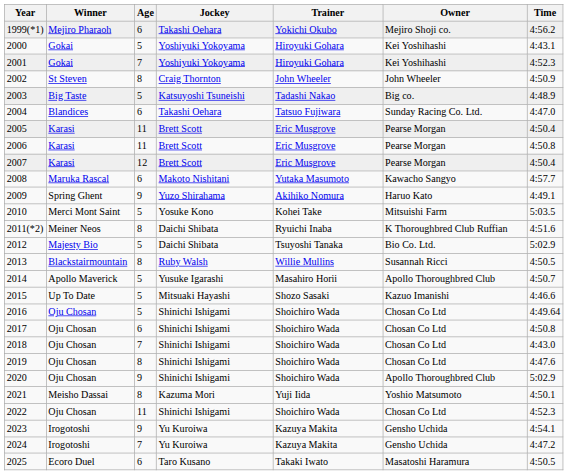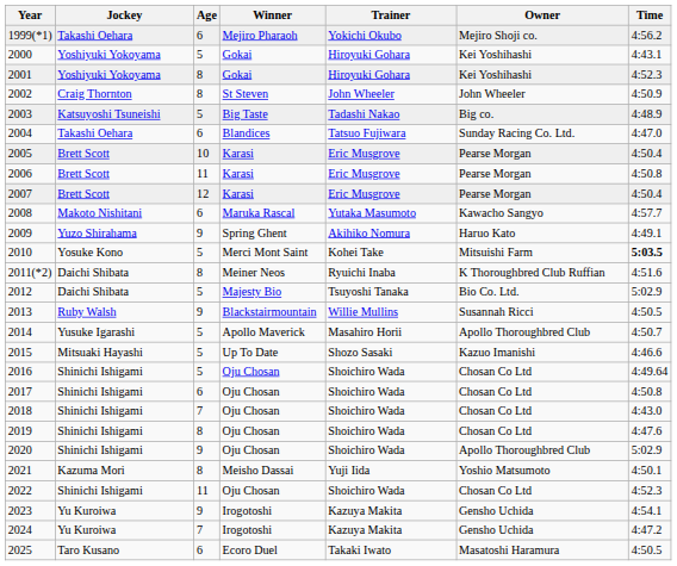 <table class="wikitable sortable" style="font-size:90%">
 <tr>
 <th style="width:36px">Year<br></th>
+<th style="width:160px">Jockey<br></th>
+<th>Age<br></th>
 <th style="width:120px">Winner<br></th>
-<th>Age<br></th>
-<th style="width:160px">Jockey<br></th>
 <th style="width:150px">Trainer<br></th>
 <th style="width:200px">Owner<br></th>
 <th>Time<br></th>
 </tr>
 <tr bgcolor="#EFEFEF">
 <td>1999(*1)</td>
+<td><a href='#'>Takashi Oehara</a></td>
+<td>6</td>
 <td><a href='#'>Mejiro Pharaoh</a></td>
-<td>6</td>
-<td><a href='#'>Takashi Oehara</a></td>
 <td><a href='#'>Yokichi Okubo</a></td>
 <td>Mejiro Shoji co.</td>
 <td>4:56.2</td>
 </tr>
 <tr>
 <td>2000</td>
+<td><a href='#'>Yoshiyuki Yokoyama</a></td>
+<td>5</td>
 <td><a href='#'>Gokai</a></td>
-<td>5</td>
-<td><a href='#'>Yoshiyuki Yokoyama</a></td>
 <td><a href='#'>Hiroyuki Gohara</a></td>
 <td>Kei Yoshihashi</td>
 <td>4:43.1</td>
 </tr>
 <tr bgcolor="#EFEFEF">
 <td>2001</td>
+<td><a href='#'>Yoshiyuki Yokoyama</a></td>
+<td>8</td>
 <td><a href='#'>Gokai</a></td>
-<td>7</td>
-<td><a href='#'>Yoshiyuki Yokoyama</a></td>
 <td><a href='#'>Hiroyuki Gohara</a></td>
 <td>Kei Yoshihashi</td>
 <td>4:52.3</td>
 </tr>
 <tr>
 <td>2002</td>
+<td><a href='#'>Craig Thornton</a></td>
+<td>8</td>
 <td><a href='#'>St Steven</a></td>
-<td>8</td>
-<td><a href='#'>Craig Thornton</a></td>
 <td><a href='#'>John Wheeler</a></td>
 <td>John Wheeler</td>
 <td>4:50.9</td>
 </tr>
 <tr bgcolor="#EFEFEF">
 <td>2003</td>
+<td><a href='#'>Katsuyoshi Tsuneishi</a></td>
+<td>5</td>
 <td><a href='#'>Big Taste</a></td>
-<td>5</td>
-<td><a href='#'>Katsuyoshi Tsuneishi</a></td>
 <td><a href='#'>Tadashi Nakao</a></td>
 <td>Big co.</td>
 <td>4:48.9</td>
 </tr>
 <tr>
 <td>2004</td>
+<td><a href='#'>Takashi Oehara</a></td>
+<td>6</td>
 <td><a href='#'>Blandices</a></td>
-<td>6</td>
-<td><a href='#'>Takashi Oehara</a></td>
 <td><a href='#'>Tatsuo Fujiwara</a></td>
 <td>Sunday Racing Co. Ltd.</td>
 <td>4:47.0</td>
 </tr>
 <tr bgcolor="#EFEFEF">
 <td>2005</td>
+<td><a href='#'>Brett Scott</a></td>
+<td>10</td>
 <td><a href='#'>Karasi</a></td>
-<td>11</td>
-<td><a href='#'>Brett Scott</a></td>
 <td><a href='#'>Eric Musgrove</a></td>
 <td>Pearse Morgan</td>
 <td>4:50.4</td>
 </tr>
 <tr>
 <td>2006</td>
+<td><a href='#'>Brett Scott</a></td>
+<td>11</td>
 <td><a href='#'>Karasi</a></td>
-<td>11</td>
-<td><a href='#'>Brett Scott</a></td>
 <td><a href='#'>Eric Musgrove</a></td>
 <td>Pearse Morgan</td>
 <td>4:50.8</td>
 </tr>
 <tr bgcolor="#EFEFEF">
 <td>2007</td>
+<td><a href='#'>Brett Scott</a></td>
+<td>12</td>
 <td><a href='#'>Karasi</a></td>
-<td>12</td>
-<td><a href='#'>Brett Scott</a></td>
 <td><a href='#'>Eric Musgrove</a></td>
 <td>Pearse Morgan</td>
 <td>4:50.4</td>
 </tr>
 <tr>
 <td>2008</td>
+<td><a href='#'>Makoto Nishitani</a></td>
+<td>6</td>
 <td><a href='#'>Maruka Rascal</a></td>
-<td>6</td>
-<td><a href='#'>Makoto Nishitani</a></td>
 <td><a href='#'>Yutaka Masumoto</a></td>
 <td>Kawacho Sangyo</td>
 <td>4:57.7</td>
 </tr>
 <tr>
 <td>2009</td>
+<td><a href='#'>Yuzo Shirahama</a></td>
+<td>9</td>
 <td>Spring Ghent</td>
-<td>9</td>
-<td><a href='#'>Yuzo Shirahama</a></td>
 <td><a href='#'>Akihiko Nomura</a></td>
 <td>Haruo Kato</td>
 <td>4:49.1</td>
 </tr>
 <tr>
 <td>2010</td>
+<td>Yosuke Kono</td>
+<td>5</td>
 <td>Merci Mont Saint</td>
-<td>5</td>
-<td>Yosuke Kono</td>
 <td>Kohei Take</td>
 <td>Mitsuishi Farm</td>
-<td>5:03.5</td>
+<td><strong>5:03.5</strong></td>
 </tr>
 <tr>
 <td>2011(*2)</td>
+<td>Daichi Shibata</td>
+<td>8</td>
 <td>Meiner Neos</td>
-<td>8</td>
-<td>Daichi Shibata</td>
 <td>Ryuichi Inaba</td>
 <td>K Thoroughbred Club Ruffian</td>
 <td>4:51.6</td>
 </tr>
 <tr>
 <td>2012</td>
+<td>Daichi Shibata</td>
+<td>5</td>
 <td><a href='#'>Majesty Bio</a></td>
-<td>5</td>
-<td>Daichi Shibata</td>
 <td>Tsuyoshi Tanaka</td>
 <td>Bio Co. Ltd.</td>
 <td>5:02.9</td>
 </tr>
 <tr>
 <td>2013</td>
+<td><a href='#'>Ruby Walsh</a></td>
+<td>9</td>
 <td><a href='#'>Blackstairmountain</a></td>
-<td>8</td>
-<td><a href='#'>Ruby Walsh</a></td>
 <td><a href='#'>Willie Mullins</a></td>
 <td>Susannah Ricci</td>
 <td>4:50.5</td>
 </tr>
 <tr>
 <td>2014</td>
+<td>Yusuke Igarashi</td>
+<td>5</td>
 <td>Apollo Maverick</td>
-<td>5</td>
-<td>Yusuke Igarashi</td>
 <td>Masahiro Horii</td>
 <td>Apollo Thoroughbred Club</td>
 <td>4:50.7</td>
 </tr>
 <tr>
 <td>2015</td>
+<td>Mitsuaki Hayashi</td>
+<td>5</td>
 <td>Up To Date</td>
-<td>5</td>
-<td>Mitsuaki Hayashi</td>
 <td>Shozo Sasaki</td>
 <td>Kazuo Imanishi</td>
 <td>4:46.6</td>
 </tr>
 <tr>
 <td>2016</td>
+<td>Shinichi Ishigami</td>
+<td>5</td>
 <td><a href='#'>Oju Chosan</a></td>
-<td>5</td>
-<td>Shinichi Ishigami</td>
 <td>Shoichiro Wada</td>
 <td>Chosan Co Ltd</td>
 <td>4:49.64</td>
 </tr>
 <tr>
 <td>2017</td>
+<td>Shinichi Ishigami</td>
+<td>6</td>
 <td>Oju Chosan</td>
-<td>6</td>
-<td>Shinichi Ishigami</td>
 <td>Shoichiro Wada</td>
 <td>Chosan Co Ltd</td>
 <td>4:50.8</td>
 </tr>
 <tr>
 <td>2018</td>
+<td>Shinichi Ishigami</td>
+<td>7</td>
 <td>Oju Chosan</td>
-<td>7</td>
-<td>Shinichi Ishigami</td>
 <td>Shoichiro Wada</td>
 <td>Chosan Co Ltd</td>
 <td>4:43.0</td>
 </tr>
 <tr>
 <td>2019</td>
+<td>Shinichi Ishigami</td>
+<td>8</td>
 <td>Oju Chosan</td>
-<td>8</td>
-<td>Shinichi Ishigami</td>
 <td>Shoichiro Wada</td>
 <td>Chosan Co Ltd</td>
 <td>4:47.6</td>
 </tr>
 <tr>
 <td>2020</td>
+<td>Shinichi Ishigami</td>
+<td>9</td>
 <td>Oju Chosan</td>
-<td>9</td>
-<td>Shinichi Ishigami</td>
 <td>Shoichiro Wada</td>
 <td>Apollo Thoroughbred Club</td>
 <td>5:02.9</td>
 </tr>
 <tr>
 <td>2021</td>
+<td>Kazuma Mori</td>
+<td>8</td>
 <td>Meisho Dassai</td>
-<td>8</td>
-<td>Kazuma Mori</td>
 <td>Yuji Iida</td>
 <td>Yoshio Matsumoto</td>
 <td>4:50.1</td>
 </tr>
 <tr>
 <td>2022</td>
+<td>Shinichi Ishigami</td>
+<td>11</td>
 <td>Oju Chosan</td>
-<td>11</td>
-<td>Shinichi Ishigami</td>
 <td>Shoichiro Wada</td>
 <td>Chosan Co Ltd</td>
 <td>4:52.3</td>
 </tr>
 <tr>
 <td>2023</td>
+<td>Yu Kuroiwa</td>
+<td>9</td>
 <td>Irogotoshi</td>
-<td>9</td>
-<td>Yu Kuroiwa</td>
 <td>Kazuya Makita</td>
 <td>Gensho Uchida</td>
 <td>4:54.1</td>
 </tr>
 <tr>
 <td>2024</td>
+<td>Yu Kuroiwa</td>
+<td>7</td>
 <td>Irogotoshi</td>
-<td>7</td>
-<td>Yu Kuroiwa</td>
 <td>Kazuya Makita</td>
 <td>Gensho Uchida</td>
 <td>4:47.2</td>
 </tr>
 <tr>
 <td>2025</td>
+<td>Taro Kusano</td>
+<td>6</td>
 <td>Ecoro Duel</td>
-<td>6</td>
-<td>Taro Kusano</td>
 <td>Takaki Iwato</td>
 <td>Masatoshi Haramura</td>
 <td>4:50.5</td>
 </tr>
 </table>
